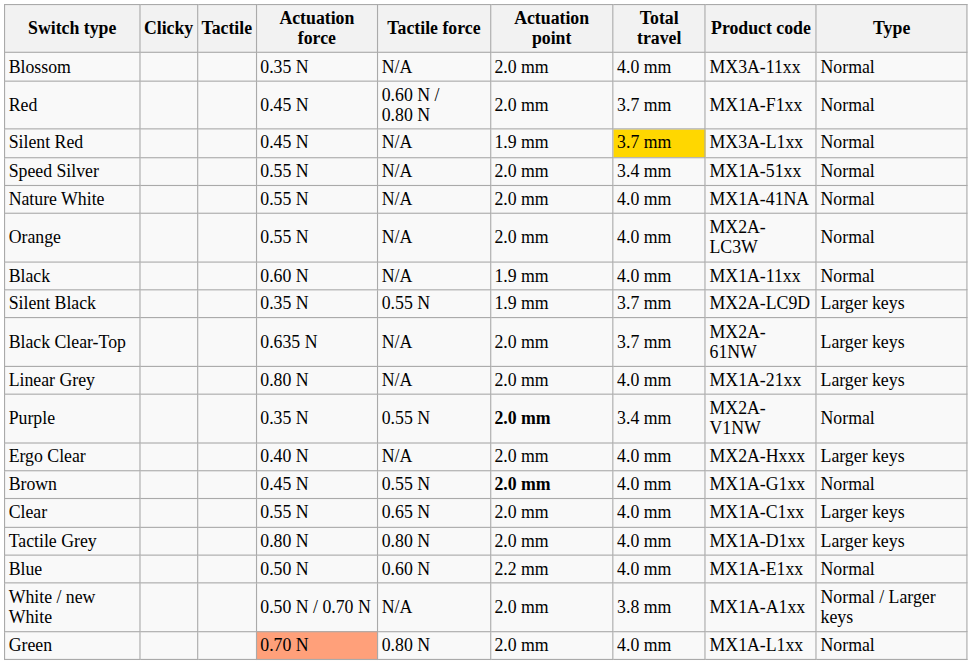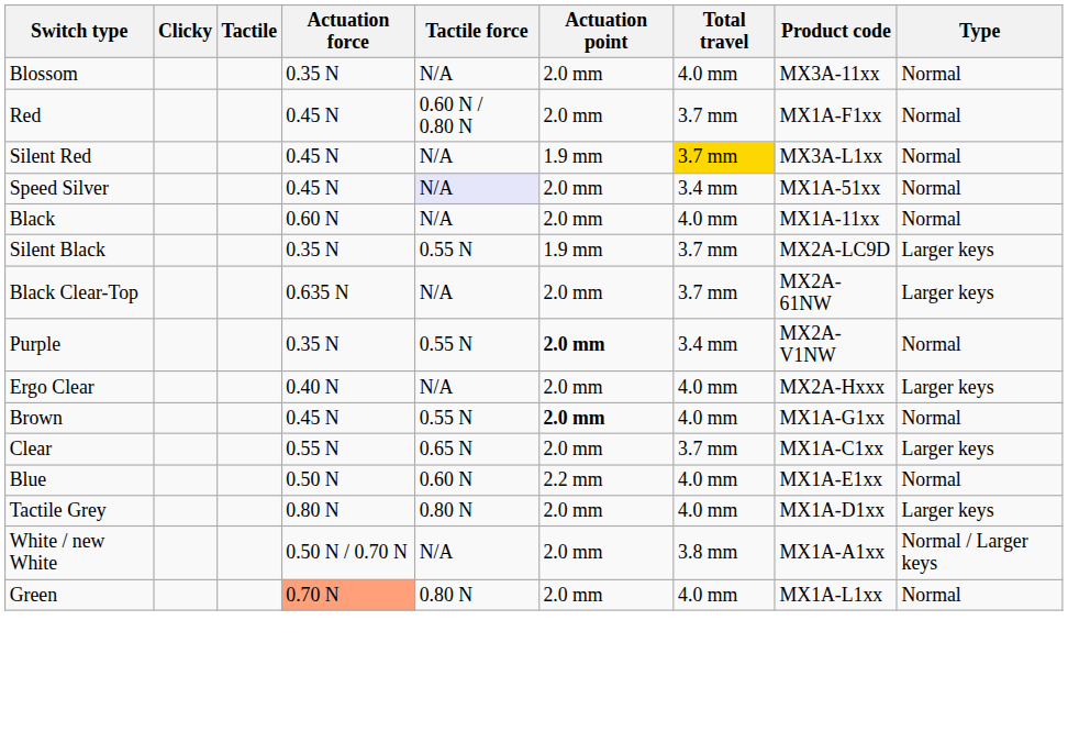 <table class="wikitable sortable">
 <tr>
 <th>Switch type</th>
 <th>Clicky</th>
 <th>Tactile</th>
 <th>Actuation force</th>
 <th>Tactile force</th>
 <th>Actuation point</th>
 <th>Total travel</th>
 <th>Product code</th>
 <th>Type</th>
 </tr>
 <tr>
 <td>Blossom</td>
 <td></td>
 <td></td>
 <td>0.35 N</td>
 <td>N/A</td>
 <td>2.0 mm</td>
 <td>4.0 mm</td>
 <td>MX3A-11xx</td>
 <td>Normal</td>
 </tr>
 <tr>
 <td>Red</td>
 <td></td>
 <td></td>
 <td>0.45 N</td>
 <td>0.60 N / 0.80 N</td>
 <td>2.0 mm</td>
 <td>3.7 mm</td>
 <td>MX1A-F1xx</td>
 <td>Normal</td>
 </tr>
 <tr>
 <td>Silent Red</td>
 <td></td>
 <td></td>
 <td>0.45 N</td>
 <td>N/A</td>
 <td>1.9 mm</td>
 <td style="background: gold;">3.7 mm</td>
 <td>MX3A-L1xx</td>
 <td>Normal</td>
 </tr>
 <tr>
 <td>Speed Silver</td>
 <td></td>
 <td></td>
-<td>0.55 N</td>
-<td>N/A</td>
+<td>0.45 N</td>
+<td style="background: lavender;">N/A</td>
 <td>2.0 mm</td>
 <td>3.4 mm</td>
 <td>MX1A-51xx</td>
-<td>Normal</td>
-</tr>
-<tr>
-<td>Nature White</td>
-<td></td>
-<td></td>
-<td>0.55 N</td>
-<td>N/A</td>
-<td>2.0 mm</td>
-<td>4.0 mm</td>
-<td>MX1A-41NA</td>
-<td>Normal</td>
-</tr>
-<tr>
-<td>Orange</td>
-<td></td>
-<td></td>
-<td>0.55 N</td>
-<td>N/A</td>
-<td>2.0 mm</td>
-<td>4.0 mm</td>
-<td>MX2A-LC3W</td>
 <td>Normal</td>
 </tr>
 <tr>
 <td>Black</td>
 <td></td>
 <td></td>
 <td>0.60 N</td>
 <td>N/A</td>
-<td>1.9 mm</td>
+<td>2.0 mm</td>
 <td>4.0 mm</td>
 <td>MX1A-11xx</td>
 <td>Normal</td>
 </tr>
 <tr>
 <td>Silent Black</td>
 <td></td>
 <td></td>
 <td>0.35 N</td>
 <td>0.55 N</td>
 <td>1.9 mm</td>
 <td>3.7 mm</td>
 <td>MX2A-LC9D</td>
 <td>Larger keys</td>
 </tr>
 <tr>
 <td>Black Clear-Top</td>
 <td></td>
 <td></td>
 <td>0.635 N</td>
 <td>N/A</td>
 <td>2.0 mm</td>
 <td>3.7 mm</td>
 <td>MX2A-61NW</td>
-<td>Larger keys</td>
-</tr>
-<tr>
-<td>Linear Grey</td>
-<td></td>
-<td></td>
-<td>0.80 N</td>
-<td>N/A</td>
-<td>2.0 mm</td>
-<td>4.0 mm</td>
-<td>MX1A-21xx</td>
 <td>Larger keys</td>
 </tr>
 <tr>
 <td>Purple</td>
 <td></td>
 <td></td>
 <td>0.35 N</td>
 <td>0.55 N</td>
 <td><strong>2.0 mm</strong></td>
 <td>3.4 mm</td>
 <td>MX2A-V1NW</td>
 <td>Normal</td>
 </tr>
 <tr>
 <td>Ergo Clear</td>
 <td></td>
 <td></td>
 <td>0.40 N</td>
 <td>N/A</td>
 <td>2.0 mm</td>
 <td>4.0 mm</td>
 <td>MX2A-Hxxx</td>
 <td>Larger keys</td>
 </tr>
 <tr>
 <td>Brown</td>
 <td></td>
 <td></td>
 <td>0.45 N</td>
 <td>0.55 N</td>
 <td><strong>2.0 mm</strong></td>
 <td>4.0 mm</td>
 <td>MX1A-G1xx</td>
 <td>Normal</td>
 </tr>
 <tr>
 <td>Clear</td>
 <td></td>
 <td></td>
 <td>0.55 N</td>
 <td>0.65 N</td>
 <td>2.0 mm</td>
-<td>4.0 mm</td>
+<td>3.7 mm</td>
 <td>MX1A-C1xx</td>
-<td>Larger keys</td>
-</tr>
-<tr>
-<td>Tactile Grey</td>
-<td></td>
-<td></td>
-<td>0.80 N</td>
-<td>0.80 N</td>
-<td>2.0 mm</td>
-<td>4.0 mm</td>
-<td>MX1A-D1xx</td>
 <td>Larger keys</td>
 </tr>
 <tr>
 <td>Blue</td>
 <td></td>
 <td></td>
 <td>0.50 N</td>
 <td>0.60 N</td>
 <td>2.2 mm</td>
 <td>4.0 mm</td>
 <td>MX1A-E1xx</td>
 <td>Normal</td>
+</tr>
+<tr>
+<td>Tactile Grey</td>
+<td></td>
+<td></td>
+<td>0.80 N</td>
+<td>0.80 N</td>
+<td>2.0 mm</td>
+<td>4.0 mm</td>
+<td>MX1A-D1xx</td>
+<td>Larger keys</td>
 </tr>
 <tr>
 <td>White / new White</td>
 <td></td>
 <td></td>
 <td>0.50 N / 0.70 N</td>
 <td>N/A</td>
 <td>2.0 mm</td>
 <td>3.8 mm</td>
 <td>MX1A-A1xx</td>
 <td>Normal / Larger keys</td>
 </tr>
 <tr>
 <td>Green</td>
 <td></td>
 <td></td>
 <td style="background: lightsalmon;">0.70 N</td>
 <td>0.80 N</td>
 <td>2.0 mm</td>
 <td>4.0 mm</td>
 <td>MX1A-L1xx</td>
 <td>Normal</td>
 </tr>
 </table>
